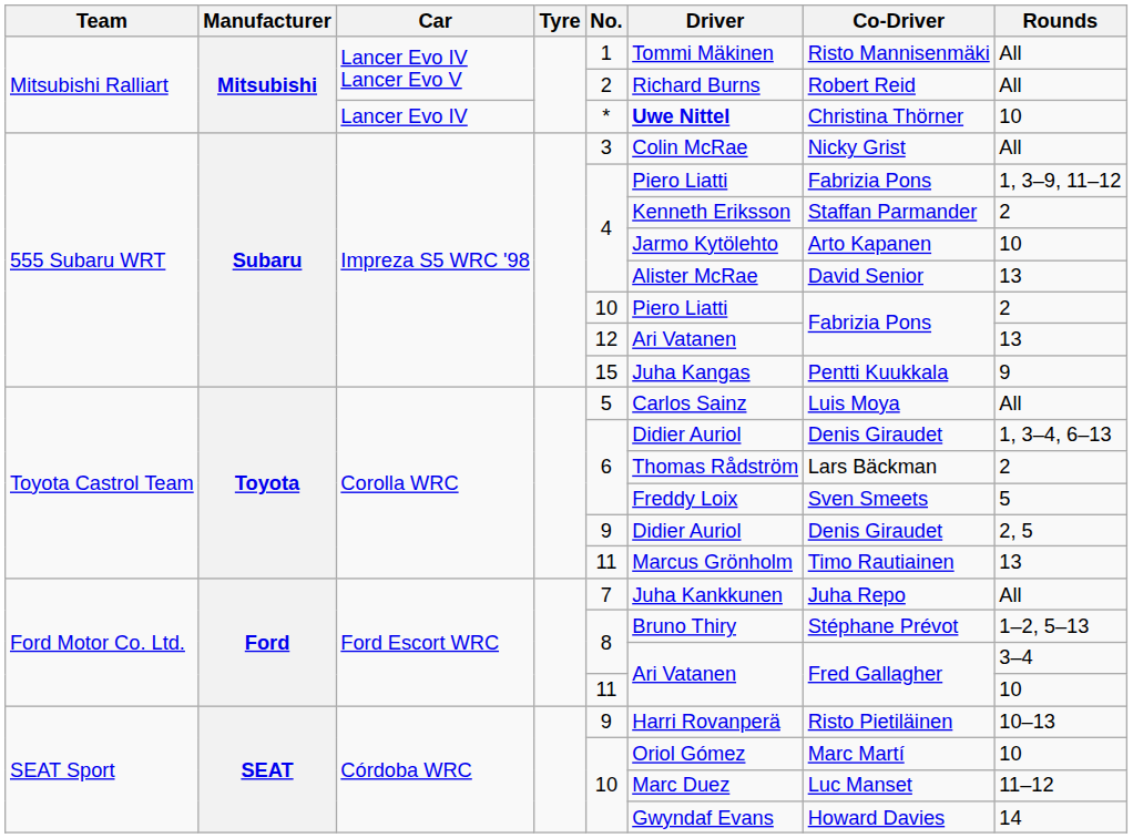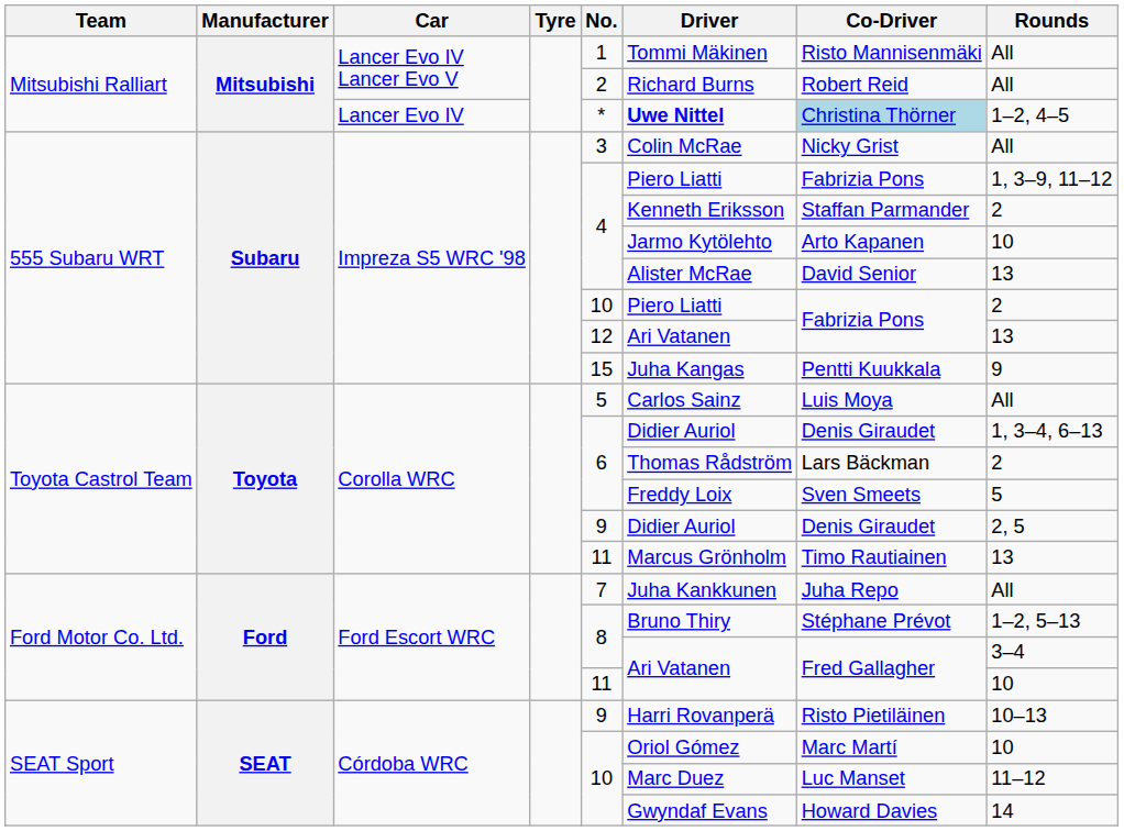 <table class="wikitable" style="font-size: 85%">
 <tr>
 <th>Team</th>
 <th>Manufacturer</th>
 <th>Car</th>
 <th>Tyre</th>
 <th>No.</th>
 <th>Driver</th>
 <th>Co-Driver</th>
 <th>Rounds</th>
 </tr>
 <tr>
 <td rowspan="3" nowrap=""> <a href='#'>Mitsubishi Ralliart</a></td>
 <th rowspan="3"><a href='#'>Mitsubishi</a></th>
 <td rowspan="2" nowrap=""><a href='#'>Lancer Evo IV</a><br><a href='#'>Lancer Evo V</a></td>
 <td rowspan="3" align="center"></td>
 <td align="center">1</td>
 <td> <a href='#'>Tommi Mäkinen</a></td>
 <td nowrap> <a href='#'>Risto Mannisenmäki</a></td>
 <td>All</td>
 </tr>
 <tr>
 <td align="center">2</td>
 <td> <a href='#'>Richard Burns</a></td>
 <td> <a href='#'>Robert Reid</a></td>
 <td>All</td>
 </tr>
 <tr>
 <td><a href='#'>Lancer Evo IV</a></td>
 <td align="center">*</td>
 <td><strong> <a href='#'>Uwe Nittel</a></strong></td>
-<td> <a href='#'>Christina Thörner</a></td>
-<td>10</td>
+<td style="background: lightblue;"> <a href='#'>Christina Thörner</a></td>
+<td>1–2, 4–5</td>
 </tr>
 <tr>
 <td rowspan="8"> <a href='#'>555 Subaru WRT</a></td>
 <th rowspan="8"><a href='#'>Subaru</a></th>
 <td rowspan="8"><a href='#'>Impreza S5 WRC '98</a><br></td>
 <td rowspan="8" align="center"></td>
 <td align="center">3</td>
 <td> <a href='#'>Colin McRae</a></td>
 <td> <a href='#'>Nicky Grist</a></td>
 <td>All</td>
 </tr>
 <tr>
 <td rowspan="4" align="center">4</td>
 <td> <a href='#'>Piero Liatti</a></td>
 <td> <a href='#'>Fabrizia Pons</a></td>
 <td>1, 3–9, 11–12</td>
 </tr>
 <tr>
 <td nowrap=""> <a href='#'>Kenneth Eriksson</a></td>
 <td> <a href='#'>Staffan Parmander</a></td>
 <td>2</td>
 </tr>
 <tr>
 <td> <a href='#'>Jarmo Kytölehto</a></td>
 <td> <a href='#'>Arto Kapanen</a></td>
 <td>10</td>
 </tr>
 <tr>
 <td> <a href='#'>Alister McRae</a></td>
 <td> <a href='#'>David Senior</a></td>
 <td>13</td>
 </tr>
 <tr>
 <td align="center">10</td>
 <td> <a href='#'>Piero Liatti</a></td>
 <td rowspan="2"> <a href='#'>Fabrizia Pons</a></td>
 <td>2</td>
 </tr>
 <tr>
 <td align="center">12</td>
 <td> <a href='#'>Ari Vatanen</a></td>
 <td>13</td>
 </tr>
 <tr>
 <td align="center">15</td>
 <td> <a href='#'>Juha Kangas</a></td>
 <td> <a href='#'>Pentti Kuukkala</a></td>
 <td>9</td>
 </tr>
 <tr>
 <td rowspan="6"> <a href='#'>Toyota Castrol Team</a></td>
 <th rowspan="6"><a href='#'>Toyota</a></th>
 <td rowspan="6"><a href='#'>Corolla WRC</a></td>
 <td rowspan="6" align="center"></td>
 <td align="center">5</td>
 <td> <a href='#'>Carlos Sainz</a></td>
 <td> <a href='#'>Luis Moya</a></td>
 <td>All</td>
 </tr>
 <tr>
 <td rowspan="3" align="center">6</td>
 <td> <a href='#'>Didier Auriol</a></td>
 <td> <a href='#'>Denis Giraudet</a></td>
 <td>1, 3–4, 6–13</td>
 </tr>
 <tr>
 <td> <a href='#'>Thomas Rådström</a></td>
 <td> Lars Bäckman</td>
 <td>2</td>
 </tr>
 <tr>
 <td> <a href='#'>Freddy Loix</a></td>
 <td> <a href='#'>Sven Smeets</a></td>
 <td>5</td>
 </tr>
 <tr>
 <td align="center">9</td>
 <td> <a href='#'>Didier Auriol</a></td>
 <td> <a href='#'>Denis Giraudet</a></td>
 <td>2, 5</td>
 </tr>
 <tr>
 <td align="center">11</td>
 <td> <a href='#'>Marcus Grönholm</a></td>
 <td> <a href='#'>Timo Rautiainen</a></td>
 <td>13</td>
 </tr>
 <tr>
 <td rowspan="4"> <a href='#'>Ford Motor Co. Ltd.</a></td>
 <th rowspan="4"><a href='#'>Ford</a></th>
 <td rowspan="4"><a href='#'>Ford Escort WRC</a></td>
 <td rowspan="4" align="center"></td>
 <td align="center">7</td>
 <td> <a href='#'>Juha Kankkunen</a></td>
 <td> <a href='#'>Juha Repo</a></td>
 <td>All</td>
 </tr>
 <tr>
 <td rowspan="2" align="center">8</td>
 <td> <a href='#'>Bruno Thiry</a></td>
 <td> <a href='#'>Stéphane Prévot</a></td>
 <td>1–2, 5–13</td>
 </tr>
 <tr>
 <td rowspan="2"> <a href='#'>Ari Vatanen</a></td>
 <td rowspan="2"> <a href='#'>Fred Gallagher</a></td>
 <td>3–4</td>
 </tr>
 <tr>
 <td align="center">11</td>
 <td>10</td>
 </tr>
 <tr>
 <td rowspan="4"> <a href='#'>SEAT Sport</a></td>
 <th rowspan="4"><a href='#'>SEAT</a></th>
 <td rowspan="4"><a href='#'>Córdoba WRC</a></td>
 <td rowspan="4" align="center"></td>
 <td align="center">9</td>
 <td> <a href='#'>Harri Rovanperä</a></td>
 <td> <a href='#'>Risto Pietiläinen</a></td>
 <td>10–13</td>
 </tr>
 <tr>
 <td rowspan="3" align="center">10</td>
 <td> <a href='#'>Oriol Gómez</a></td>
 <td> <a href='#'>Marc Martí</a></td>
 <td>10</td>
 </tr>
 <tr>
 <td> <a href='#'>Marc Duez</a></td>
 <td> <a href='#'>Luc Manset</a></td>
 <td>11–12</td>
 </tr>
 <tr>
 <td> <a href='#'>Gwyndaf Evans</a></td>
 <td> <a href='#'>Howard Davies</a></td>
 <td>14</td>
 </tr>
 </table>
